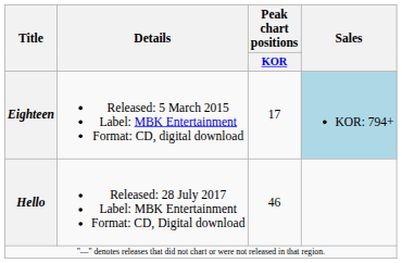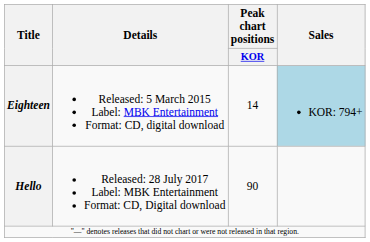 <table class="wikitable plainrowheaders" style="text-align:center">
 <tr>
 <th scope="col" rowspan="2">Title</th>
 <th scope="col" rowspan="2">Details</th>
 <th scope="col">Peak chart<br>positions</th>
 <th scope="col" rowspan="2">Sales</th>
 </tr>
 <tr>
 <th scope="col" style="font-size:90%; width:2.5em"><a href='#'>KOR</a><br></th>
 </tr>
 <tr>
 <th scope="row"><em>Eighteen</em></th>
 <td><br><ul><li>Released: 5 March 2015</li><li>Label: <a href='#'>MBK Entertainment</a></li><li>Format: CD, digital download</li></ul></td>
-<td>17</td>
+<td>14</td>
 <td style="background: lightblue;"><br><ul><li>KOR: 794+ </li></ul></td>
 </tr>
 <tr>
 <th scope="row"><em>Hello</em></th>
 <td><br><ul><li>Released: 28 July 2017</li><li>Label: MBK Entertainment</li><li>Format: CD, Digital download</li></ul></td>
-<td>46</td>
+<td>90</td>
 <td></td>
 </tr>
 <tr>
 <td colspan="4" style="font-size:8pt">"—" denotes releases that did not chart or were not released in that region.</td>
 </tr>
 </table>
